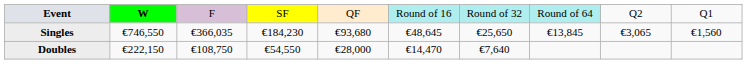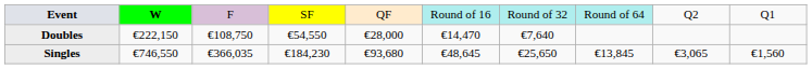 <table class=wikitable style=font-size:90%;text-align:center>
 <tr>
 <td width=130 bgcolor=dfe2e9><strong>Event</strong></td>
 <td width=80 bgcolor=lime><strong>W</strong></td>
 <td width=85 bgcolor=thistle>F</td>
 <td width=85 bgcolor=ffff00>SF</td>
 <td width=85 bgcolor=ffebcd>QF</td>
 <td width=85 bgcolor=afeeee>Round of 16</td>
 <td width=85 bgcolor=afeeee>Round of 32</td>
 <td width=85 bgcolor=afeeee>Round of 64</td>
 <td width=85>Q2</td>
 <td width=85>Q1</td>
 </tr>
 <tr>
+<th style=background:#ededed>Doubles</th>
+<td>€222,150</td>
+<td>€108,750</td>
+<td>€54,550</td>
+<td>€28,000</td>
+<td>€14,470</td>
+<td>€7,640</td>
+<td></td>
+<td></td>
+<td></td>
+</tr>
+<tr>
 <th style=background:#ededed>Singles</th>
 <td>€746,550</td>
 <td>€366,035</td>
 <td>€184,230</td>
 <td>€93,680</td>
 <td>€48,645</td>
 <td>€25,650</td>
 <td>€13,845</td>
 <td>€3,065</td>
 <td>€1,560</td>
 </tr>
-<tr>
-<th style=background:#ededed>Doubles</th>
-<td>€222,150</td>
-<td>€108,750</td>
-<td>€54,550</td>
-<td>€28,000</td>
-<td>€14,470</td>
-<td>€7,640</td>
-<td></td>
-<td></td>
-<td></td>
-</tr>
 </table>
